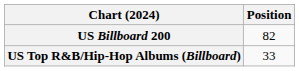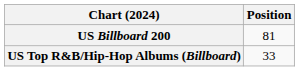 <table class="wikitable sortable plainrowheaders" style="text-align:center">
 <tr>
 <th scope="col">Chart (2024)</th>
 <th scope="col">Position</th>
 </tr>
 <tr>
 <th scope="row">US <em>Billboard</em> 200</th>
-<td>82</td>
+<td>81</td>
 </tr>
 <tr>
 <th scope="row">US Top R&B/Hip-Hop Albums (<em>Billboard</em>)</th>
 <td>33</td>
 </tr>
 </table>
